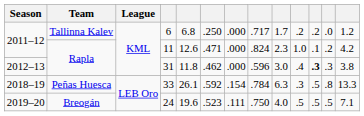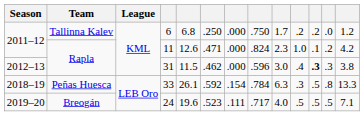 <table class="wikitable sortable" style="font-size:95%; text-align:center;">
 <tr>
 <th>Season</th>
 <th>Team</th>
 <th>League</th>
 <th></th>
 <th></th>
 <th></th>
 <th></th>
 <th></th>
 <th></th>
 <th></th>
 <th></th>
 <th></th>
 <th></th>
 </tr>
 <tr>
 <td rowspan="2">2011–12</td>
 <td><a href='#'>Tallinna Kalev</a></td>
 <td rowspan="3"><a href='#'>KML</a></td>
 <td>6</td>
 <td>6.8</td>
 <td>.250</td>
 <td>.000</td>
-<td>.717</td>
+<td>.750</td>
 <td>1.7</td>
 <td>.2</td>
 <td>.2</td>
 <td>.0</td>
 <td>1.2</td>
 </tr>
 <tr>
 <td rowspan="2"><a href='#'>Rapla</a></td>
 <td>11</td>
 <td>12.6</td>
 <td>.471</td>
 <td>.000</td>
 <td>.824</td>
 <td>2.3</td>
 <td>1.0</td>
 <td>.1</td>
 <td>.2</td>
 <td>4.2</td>
 </tr>
 <tr>
 <td>2012–13</td>
 <td>31</td>
-<td>11.8</td>
+<td>11.5</td>
 <td>.462</td>
 <td>.000</td>
 <td>.596</td>
 <td>3.0</td>
 <td>.4</td>
 <td><strong>.3</strong></td>
 <td>.3</td>
 <td>3.8</td>
 </tr>
 <tr>
 <td>2018–19</td>
 <td><a href='#'>Peñas Huesca</a></td>
 <td rowspan="2"><a href='#'>LEB Oro</a></td>
 <td>33</td>
 <td>26.1</td>
 <td>.592</td>
 <td>.154</td>
 <td>.784</td>
 <td>6.3</td>
 <td>.3</td>
 <td>.5</td>
 <td>.8</td>
 <td>13.3</td>
 </tr>
 <tr>
 <td>2019–20</td>
 <td><a href='#'>Breogán</a></td>
 <td>24</td>
 <td>19.6</td>
 <td>.523</td>
 <td>.111</td>
-<td>.750</td>
+<td>.717</td>
 <td>4.0</td>
 <td>.5</td>
 <td>.5</td>
 <td>.5</td>
 <td>7.1</td>
 </tr>
 </table>
